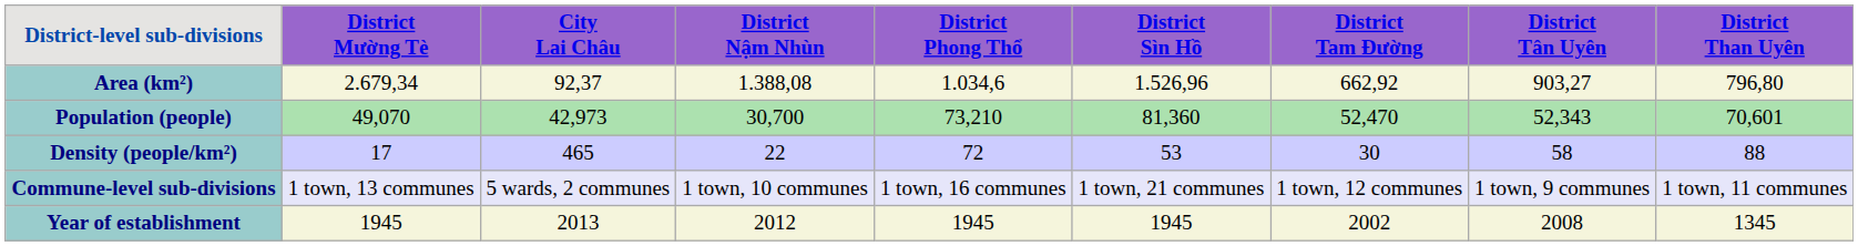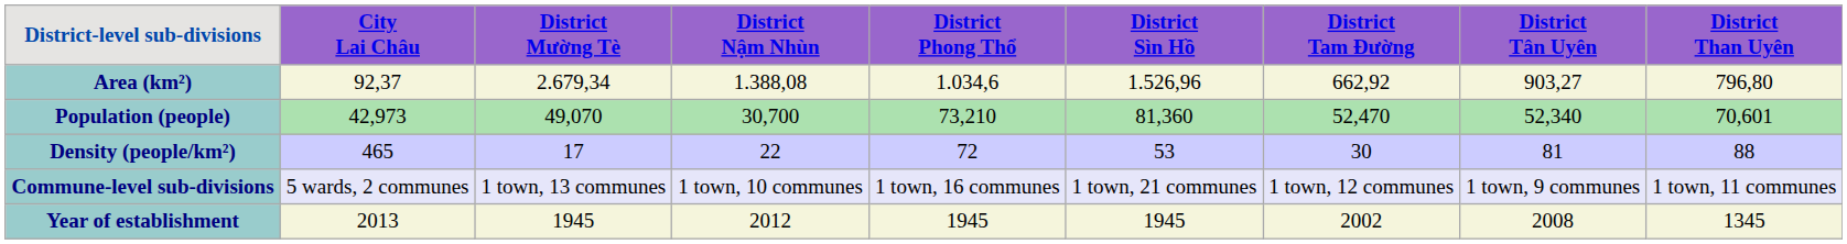 <table class="wikitable" style="font-size:90%; width:100%; border:0; text-align: center; line-height:120%;">
 <tr>
 <th style="background:#e5e4e2; color:#0047ab; height:17px; ">District-level sub-divisions</th>
+<th style="background: #96c; color:#7fffd4;"><a href='#'>City <br>Lai Châu</a></th>
 <th style="background: #96c; color:#7fffd4;"><a href='#'>District <br>Mường Tè</a></th>
-<th style="background: #96c; color:#7fffd4;"><a href='#'>City <br>Lai Châu</a></th>
 <th style="background: #96c; color:#7fffd4;"><a href='#'>District <br>Nậm Nhùn</a></th>
 <th style="background: #96c; color:#7fffd4;"><a href='#'>District <br>Phong Thổ</a></th>
 <th style="background: #96c; color:#7fffd4;"><a href='#'>District <br>Sìn Hồ</a></th>
 <th style="background: #96c; color:#7fffd4;"><a href='#'>District <br>Tam Đường</a></th>
 <th style="background: #96c; color:#7fffd4;"><a href='#'>District <br>Tân Uyên</a></th>
 <th style="background: #96c; color:#7fffd4;"><a href='#'>District <br>Than Uyên</a></th>
 </tr>
 <tr>
 <th style="background:#9cc; color:navy; ">Area (km²)</th>
+<td style="background: beige; color:#000;">92,37</td>
 <td style="background: beige; color:#000;">2.679,34</td>
-<td style="background: beige; color:#000;">92,37</td>
 <td style="background: beige; color:#000;">1.388,08</td>
 <td style="background: beige; color:#000;">1.034,6</td>
 <td style="background: beige; color:#000;">1.526,96</td>
 <td style="background: beige; color:#000;">662,92</td>
 <td style="background: beige; color:#000;">903,27</td>
 <td style="background: beige; color:#000;">796,80</td>
 </tr>
 <tr>
 <th style="background:#9cc; color:navy; height:16px; ">Population (people)</th>
+<td style="background: #ACE1AF; color: black; ">42,973</td>
 <td style="background: #ACE1AF; color: black; ">49,070</td>
-<td style="background: #ACE1AF; color: black; ">42,973</td>
 <td style="background: #ACE1AF; color: black; ">30,700</td>
 <td style="background: #ACE1AF; color: black; ">73,210</td>
 <td style="background: #ACE1AF; color: black; ">81,360</td>
 <td style="background: #ACE1AF; color: black; ">52,470</td>
-<td style="background: #ACE1AF; color: black; ">52,343</td>
+<td style="background: #ACE1AF; color: black; ">52,340</td>
 <td style="background: #ACE1AF; color: black; ">70,601</td>
 </tr>
 <tr>
 <th style="background:#9cc; color:navy; ">Density (people/km²)</th>
+<td style="background:#ccf; color:#000;">465</td>
 <td style="background:#ccf; color:#000;">17</td>
-<td style="background:#ccf; color:#000;">465</td>
 <td style="background:#ccf; color:#000;">22</td>
 <td style="background:#ccf; color:#000;">72</td>
 <td style="background:#ccf; color:#000;">53</td>
 <td style="background:#ccf; color:#000;">30</td>
-<td style="background:#ccf; color:#000;">58</td>
+<td style="background:#ccf; color:#000;">81</td>
 <td style="background:#ccf; color:#000;">88</td>
 </tr>
 <tr>
 <th style="background:#9cc; color:navy; ">Commune-level sub-divisions</th>
+<td style="background: lavender; color:#000;">5 wards, 2 communes</td>
 <td style="background: lavender; color:#000;">1 town, 13 communes</td>
-<td style="background: lavender; color:#000;">5 wards, 2 communes</td>
 <td style="background: lavender; color:#000;">1 town, 10 communes</td>
 <td style="background: lavender; color:#000;">1 town, 16 communes</td>
 <td style="background: lavender; color:#000;">1 town, 21 communes</td>
 <td style="background: lavender; color:#000;">1 town, 12 communes</td>
 <td style="background: lavender; color:#000;">1 town, 9 communes</td>
 <td style="background: lavender; color:#000;">1 town, 11 communes</td>
 </tr>
 <tr>
 <th style="background:#9cc; color:navy; ">Year of establishment</th>
+<td style="background: beige; color:#000;">2013</td>
 <td style="background: beige; color:#000;">1945</td>
-<td style="background: beige; color:#000;">2013</td>
 <td style="background: beige; color:#000;">2012</td>
 <td style="background: beige; color:#000;">1945</td>
 <td style="background: beige; color:#000;">1945</td>
 <td style="background: beige; color:#000;">2002</td>
 <td style="background: beige; color:#000;">2008</td>
 <td style="background: beige; color:#000;">1345</td>
 </tr>
 </table>
